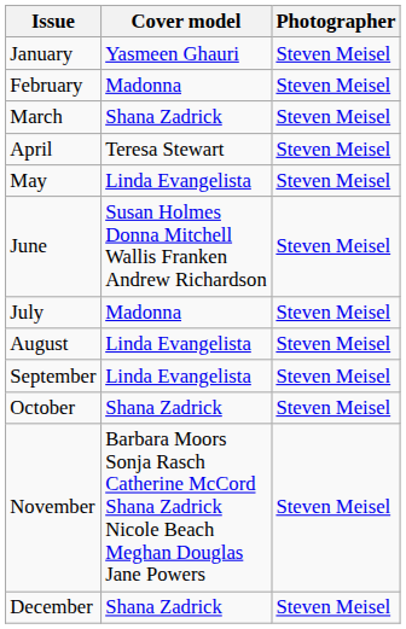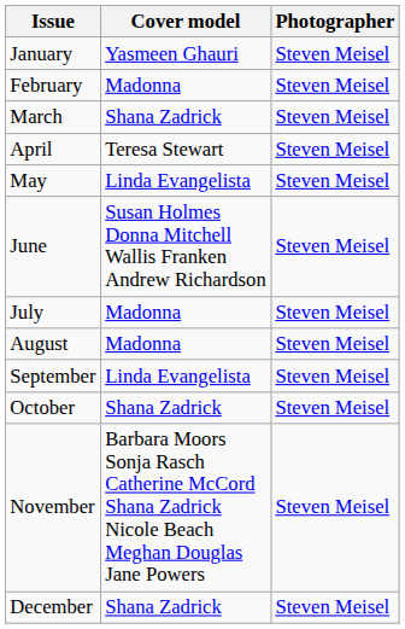 <table class="sortable wikitable">
 <tr>
 <th>Issue</th>
 <th>Cover model</th>
 <th>Photographer</th>
 </tr>
 <tr>
 <td>January</td>
 <td><a href='#'>Yasmeen Ghauri</a></td>
 <td><a href='#'>Steven Meisel</a></td>
 </tr>
 <tr>
 <td>February</td>
 <td><a href='#'>Madonna</a></td>
 <td><a href='#'>Steven Meisel</a></td>
 </tr>
 <tr>
 <td>March</td>
 <td><a href='#'>Shana Zadrick</a></td>
 <td><a href='#'>Steven Meisel</a></td>
 </tr>
 <tr>
 <td>April</td>
 <td>Teresa Stewart</td>
 <td><a href='#'>Steven Meisel</a></td>
 </tr>
 <tr>
 <td>May</td>
 <td><a href='#'>Linda Evangelista</a></td>
 <td><a href='#'>Steven Meisel</a></td>
 </tr>
 <tr>
 <td>June</td>
 <td><a href='#'>Susan Holmes</a><br><a href='#'>Donna Mitchell</a><br>Wallis Franken<br>Andrew Richardson</td>
 <td><a href='#'>Steven Meisel</a></td>
 </tr>
 <tr>
 <td>July</td>
 <td><a href='#'>Madonna</a></td>
 <td><a href='#'>Steven Meisel</a></td>
 </tr>
 <tr>
 <td>August</td>
-<td><a href='#'>Linda Evangelista</a></td>
+<td><a href='#'>Madonna</a></td>
 <td><a href='#'>Steven Meisel</a></td>
 </tr>
 <tr>
 <td>September</td>
 <td><a href='#'>Linda Evangelista</a></td>
 <td><a href='#'>Steven Meisel</a></td>
 </tr>
 <tr>
 <td>October</td>
 <td><a href='#'>Shana Zadrick</a></td>
 <td><a href='#'>Steven Meisel</a></td>
 </tr>
 <tr>
 <td>November</td>
 <td>Barbara Moors<br>Sonja Rasch<br><a href='#'>Catherine McCord</a><br><a href='#'>Shana Zadrick</a><br>Nicole Beach<br><a href='#'>Meghan Douglas</a><br>Jane Powers</td>
 <td><a href='#'>Steven Meisel</a></td>
 </tr>
 <tr>
 <td>December</td>
 <td><a href='#'>Shana Zadrick</a></td>
 <td><a href='#'>Steven Meisel</a></td>
 </tr>
 </table>
